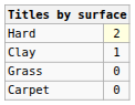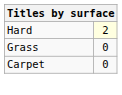 <table class="wikitable sortable mw-collapsible mw-collapsed">
 <tr>
 <th colspan=2>Titles by surface</th>
 </tr>
 <tr>
 <td>Hard</td>
 <td style="background: lightyellow; text-align:center;">2</td>
-</tr>
-<tr>
-<td>Clay</td>
-<td style="text-align:center;">1</td>
 </tr>
 <tr>
 <td>Grass</td>
 <td style="text-align:center;">0</td>
 </tr>
 <tr>
 <td>Carpet</td>
 <td style="text-align:center;">0</td>
 </tr>
 </table>
